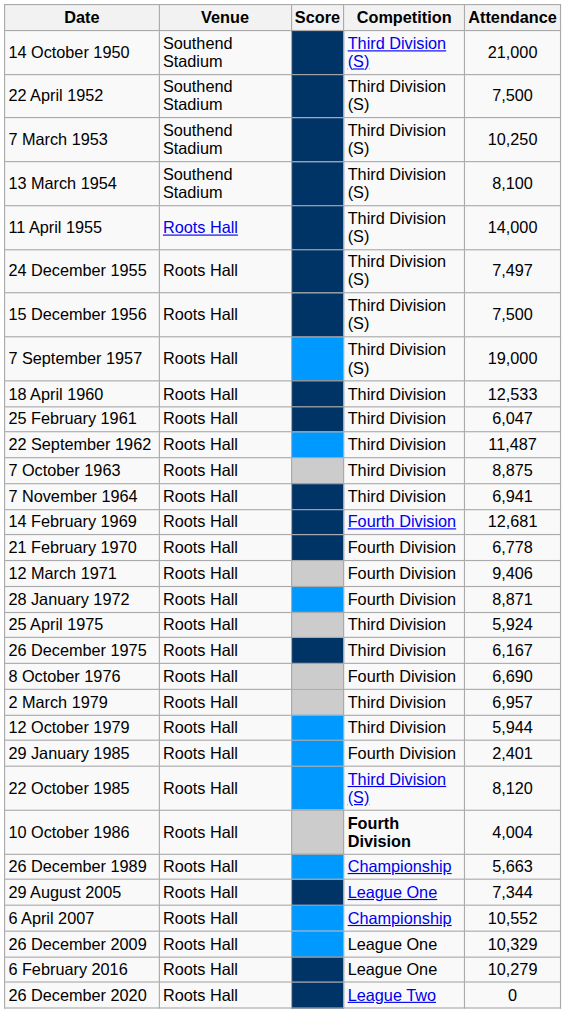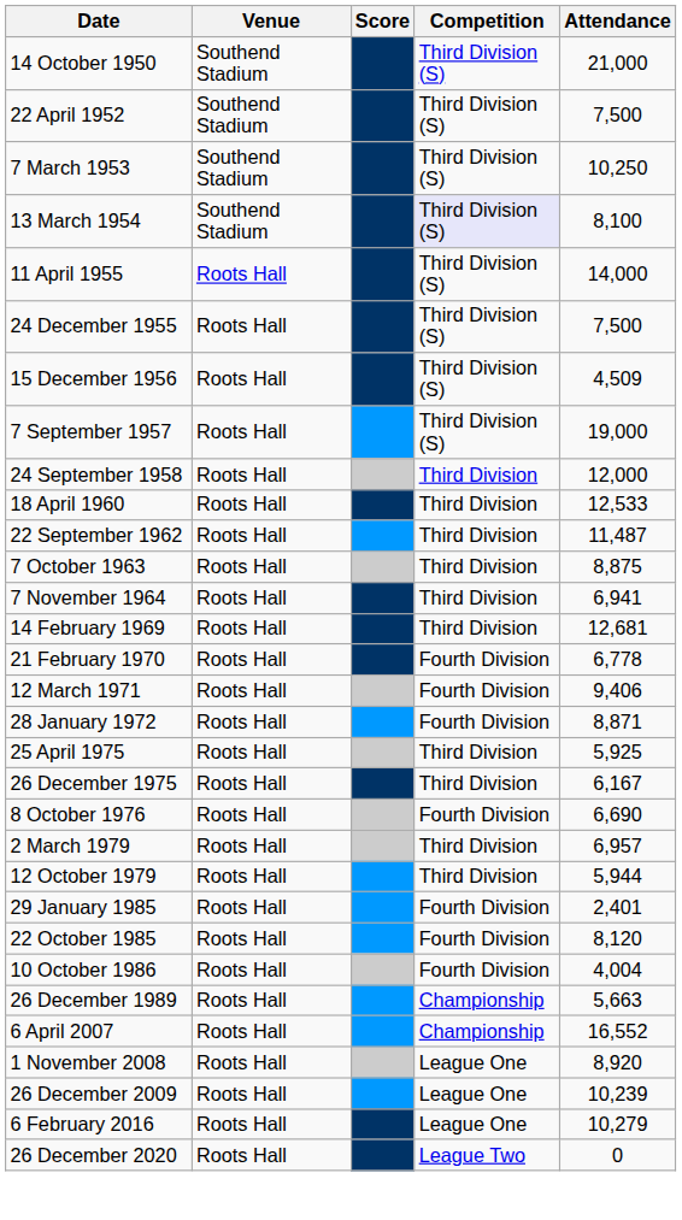 <table class="wikitable" style="font-size:90%">
 <tr>
 <th width=130>Date</th>
 <th width=110>Venue</th>
 <th width=35>Score</th>
 <th width=100>Competition</th>
 <th width=40>Attendance</th>
 </tr>
 <tr>
 <td>14 October 1950</td>
 <td>Southend Stadium</td>
 <td bgcolor=#003366></td>
 <td><a href='#'>Third Division (S)</a></td>
 <td align="center">21,000</td>
 </tr>
 <tr>
 <td>22 April 1952</td>
 <td>Southend Stadium</td>
 <td bgcolor=#003366></td>
 <td>Third Division (S)</td>
 <td align="center">7,500</td>
 </tr>
 <tr>
 <td>7 March 1953</td>
 <td>Southend Stadium</td>
 <td bgcolor=#003366></td>
 <td>Third Division (S)</td>
 <td align="center">10,250</td>
 </tr>
 <tr>
 <td>13 March 1954</td>
 <td>Southend Stadium</td>
 <td bgcolor=#003366></td>
-<td>Third Division (S)</td>
+<td style="background: lavender;">Third Division (S)</td>
 <td align="center">8,100</td>
 </tr>
 <tr>
 <td>11 April 1955</td>
 <td><a href='#'>Roots Hall</a></td>
 <td bgcolor=#003366></td>
 <td>Third Division (S)</td>
 <td align="center">14,000</td>
 </tr>
 <tr>
 <td>24 December 1955</td>
 <td>Roots Hall</td>
 <td bgcolor=#003366></td>
 <td>Third Division (S)</td>
-<td align="center">7,497</td>
+<td align="center">7,500</td>
 </tr>
 <tr>
 <td>15 December 1956</td>
 <td>Roots Hall</td>
 <td bgcolor=#003366></td>
 <td>Third Division (S)</td>
-<td align="center">7,500</td>
+<td align="center">4,509</td>
 </tr>
 <tr>
 <td>7 September 1957</td>
 <td>Roots Hall</td>
 <td bgcolor=#0099FF></td>
 <td>Third Division (S)</td>
 <td align="center">19,000</td>
 </tr>
 <tr>
+<td>24 September 1958</td>
+<td>Roots Hall</td>
+<td bgcolor=#CCCCCC></td>
+<td><a href='#'>Third Division</a></td>
+<td align="center">12,000</td>
+</tr>
+<tr>
 <td>18 April 1960</td>
 <td>Roots Hall</td>
 <td bgcolor=#003366></td>
 <td>Third Division</td>
 <td align="center">12,533</td>
-</tr>
-<tr>
-<td>25 February 1961</td>
-<td>Roots Hall</td>
-<td bgcolor=#003366></td>
-<td>Third Division</td>
-<td align="center">6,047</td>
 </tr>
 <tr>
 <td>22 September 1962</td>
 <td>Roots Hall</td>
 <td bgcolor=#0099FF></td>
 <td>Third Division</td>
 <td align="center">11,487</td>
 </tr>
 <tr>
 <td>7 October 1963</td>
 <td>Roots Hall</td>
 <td bgcolor= #CCCCCC></td>
 <td>Third Division</td>
 <td align="center">8,875</td>
 </tr>
 <tr>
 <td>7 November 1964</td>
 <td>Roots Hall</td>
 <td bgcolor= #003366></td>
 <td>Third Division</td>
 <td align="center">6,941</td>
 </tr>
 <tr>
 <td>14 February 1969</td>
 <td>Roots Hall</td>
 <td bgcolor= #003366></td>
-<td><a href='#'>Fourth Division</a></td>
+<td>Third Division</td>
 <td align="center">12,681</td>
 </tr>
 <tr>
 <td>21 February 1970</td>
 <td>Roots Hall</td>
 <td bgcolor= #003366></td>
 <td>Fourth Division</td>
 <td align="center">6,778</td>
 </tr>
 <tr>
 <td>12 March 1971</td>
 <td>Roots Hall</td>
 <td bgcolor= #CCCCCC></td>
 <td>Fourth Division</td>
 <td align="center">9,406</td>
 </tr>
 <tr>
 <td>28 January 1972</td>
 <td>Roots Hall</td>
 <td bgcolor=#0099FF></td>
 <td>Fourth Division</td>
 <td align="center">8,871</td>
 </tr>
 <tr>
 <td>25 April 1975</td>
 <td>Roots Hall</td>
 <td bgcolor= #CCCCCC></td>
 <td>Third Division</td>
-<td align="center">5,924</td>
+<td align="center">5,925</td>
 </tr>
 <tr>
 <td>26 December 1975</td>
 <td>Roots Hall</td>
 <td bgcolor=#003366></td>
 <td>Third Division</td>
 <td align="center">6,167</td>
 </tr>
 <tr>
 <td>8 October 1976</td>
 <td>Roots Hall</td>
 <td bgcolor= #CCCCCC></td>
 <td>Fourth Division</td>
 <td align="center">6,690</td>
 </tr>
 <tr>
 <td>2 March 1979</td>
 <td>Roots Hall</td>
 <td bgcolor= #CCCCCC></td>
 <td>Third Division</td>
 <td align="center">6,957</td>
 </tr>
 <tr>
 <td>12 October 1979</td>
 <td>Roots Hall</td>
 <td bgcolor=#0099FF></td>
 <td>Third Division</td>
 <td align="center">5,944</td>
 </tr>
 <tr>
 <td>29 January 1985</td>
 <td>Roots Hall</td>
 <td bgcolor=#0099FF></td>
 <td>Fourth Division</td>
 <td align="center">2,401</td>
 </tr>
 <tr>
 <td>22 October 1985</td>
 <td>Roots Hall</td>
 <td bgcolor=#0099FF></td>
-<td><a href='#'>Third Division (S)</a></td>
+<td>Fourth Division</td>
 <td align="center">8,120</td>
 </tr>
 <tr>
 <td>10 October 1986</td>
 <td>Roots Hall</td>
 <td bgcolor= #CCCCCC></td>
-<td><strong>Fourth Division</strong></td>
+<td>Fourth Division</td>
 <td align="center">4,004</td>
 </tr>
 <tr>
 <td>26 December 1989</td>
 <td>Roots Hall</td>
 <td bgcolor=#0099FF></td>
 <td><a href='#'>Championship</a></td>
 <td align="center">5,663</td>
 </tr>
 <tr>
-<td>29 August 2005</td>
-<td>Roots Hall</td>
-<td bgcolor=#003366></td>
-<td><a href='#'>League One</a></td>
-<td align="center">7,344</td>
-</tr>
-<tr>
 <td>6 April 2007</td>
 <td>Roots Hall</td>
 <td bgcolor=#0099FF></td>
 <td><a href='#'>Championship</a></td>
-<td align="center">10,552</td>
+<td align="center">16,552</td>
+</tr>
+<tr>
+<td>1 November 2008</td>
+<td>Roots Hall</td>
+<td bgcolor= #CCCCCC></td>
+<td>League One</td>
+<td align="center">8,920</td>
 </tr>
 <tr>
 <td>26 December 2009</td>
 <td>Roots Hall</td>
 <td bgcolor=#0099FF></td>
 <td>League One</td>
-<td align="center">10,329</td>
+<td align="center">10,239</td>
 </tr>
 <tr>
 <td>6 February 2016</td>
 <td>Roots Hall</td>
 <td bgcolor=#003366></td>
 <td>League One</td>
 <td align="center">10,279</td>
 </tr>
 <tr>
 <td>26 December 2020</td>
 <td>Roots Hall</td>
 <td bgcolor=#003366></td>
 <td><a href='#'>League Two</a></td>
 <td align="center">0</td>
 </tr>
 </table>
